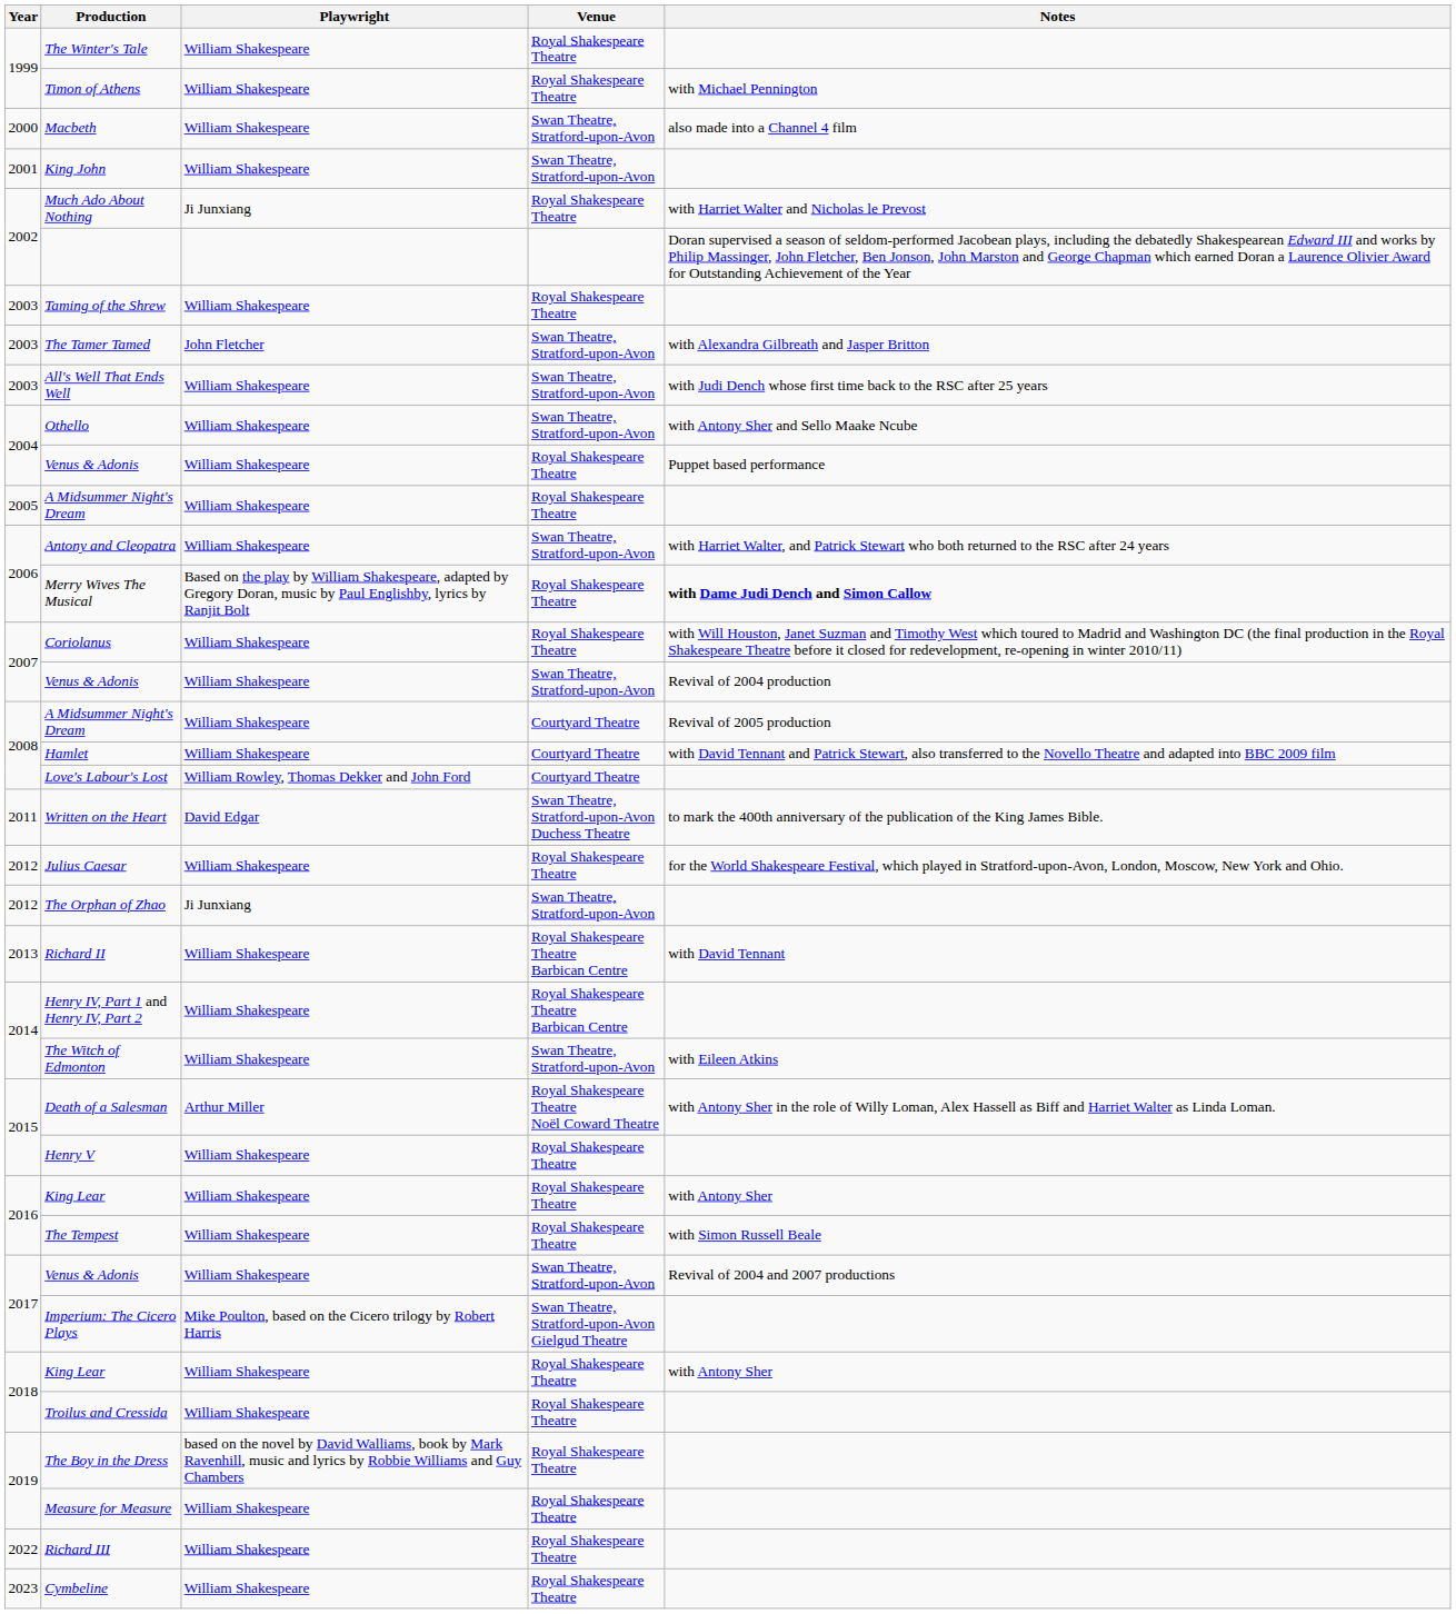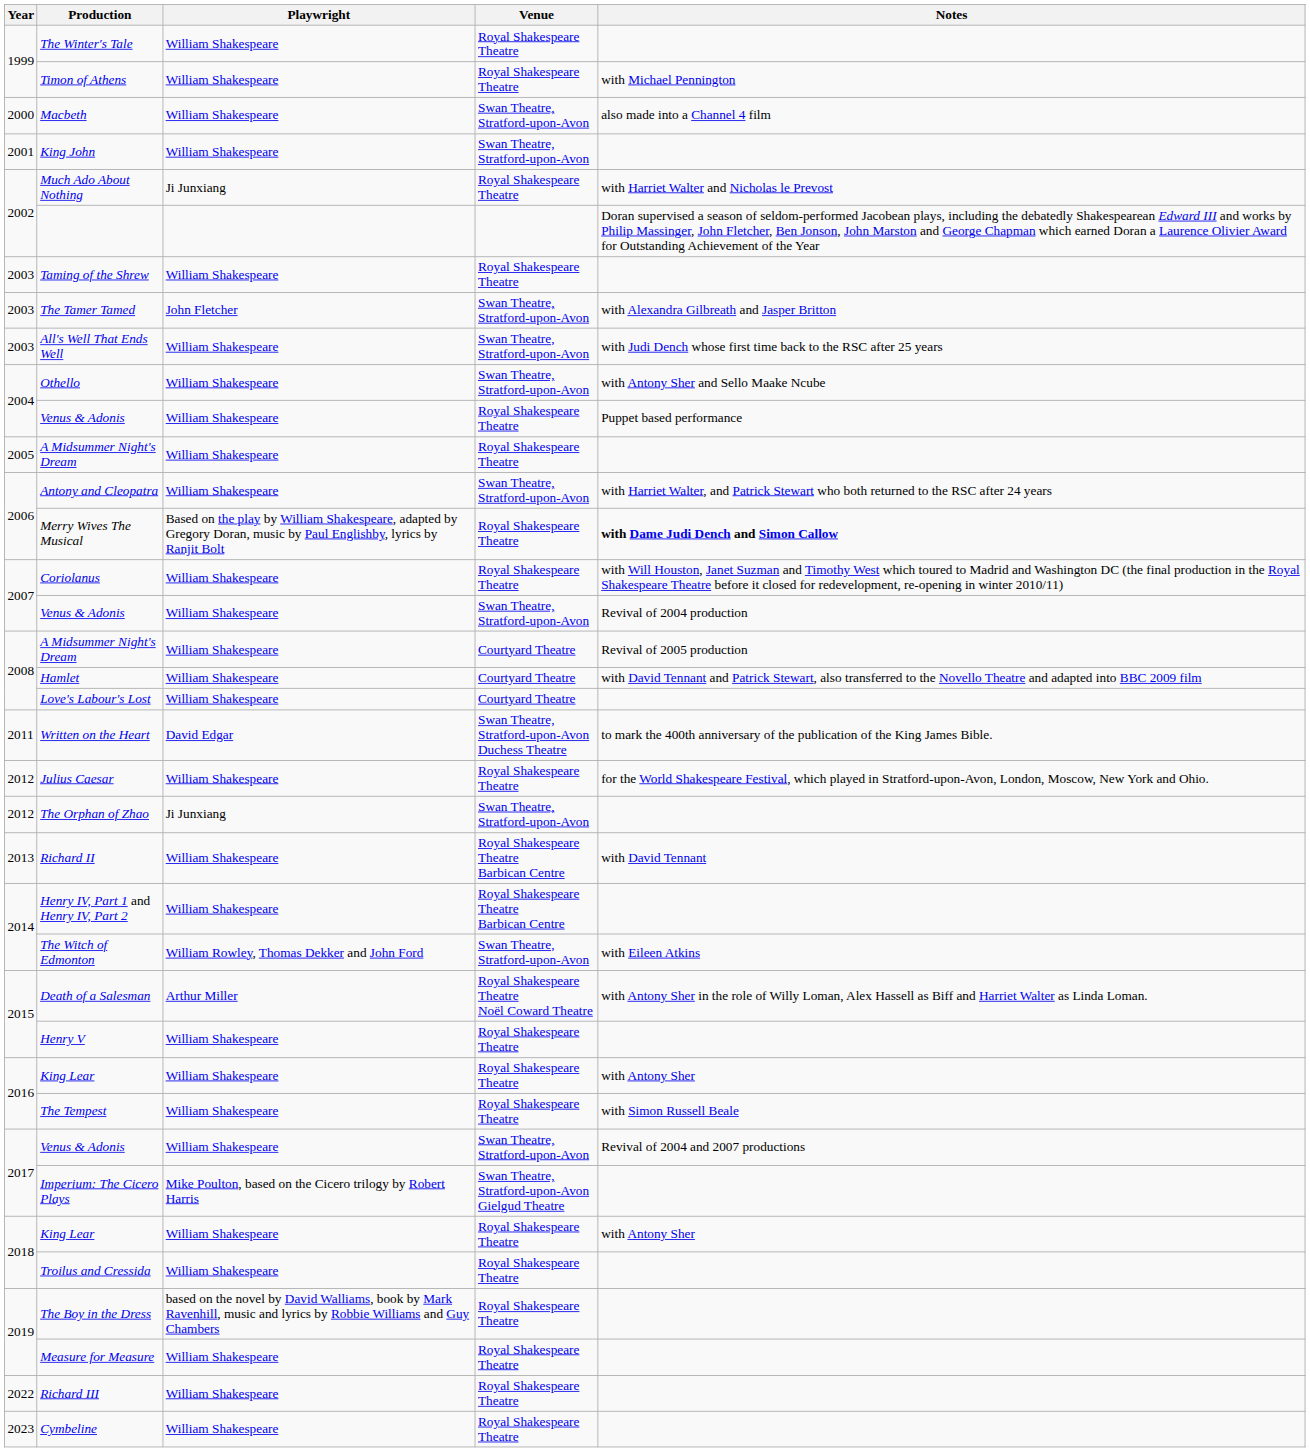 <table class="wikitable">
 <tr>
 <th>Year</th>
 <th>Production</th>
 <th>Playwright</th>
 <th>Venue</th>
 <th>Notes</th>
 </tr>
 <tr>
 <td rowspan="2">1999</td>
 <td><em><a href='#'>The Winter's Tale</a></em></td>
 <td><a href='#'>William Shakespeare</a></td>
 <td><a href='#'>Royal Shakespeare Theatre</a></td>
 <td></td>
 </tr>
 <tr>
 <td><em><a href='#'>Timon of Athens</a></em></td>
 <td><a href='#'>William Shakespeare</a></td>
 <td><a href='#'>Royal Shakespeare Theatre</a></td>
 <td>with <a href='#'>Michael Pennington</a></td>
 </tr>
 <tr>
 <td>2000</td>
 <td><em><a href='#'>Macbeth</a></em></td>
 <td><a href='#'>William Shakespeare</a></td>
 <td><a href='#'>Swan Theatre, Stratford-upon-Avon</a></td>
 <td>also made into a <a href='#'>Channel 4</a> film</td>
 </tr>
 <tr>
 <td>2001</td>
 <td><em><a href='#'>King John</a></em></td>
 <td><a href='#'>William Shakespeare</a></td>
 <td><a href='#'>Swan Theatre, Stratford-upon-Avon</a></td>
 <td></td>
 </tr>
 <tr>
 <td rowspan="2">2002</td>
 <td><em><a href='#'>Much Ado About Nothing</a></em></td>
 <td>Ji Junxiang</td>
 <td><a href='#'>Royal Shakespeare Theatre</a></td>
 <td>with <a href='#'>Harriet Walter</a> and <a href='#'>Nicholas le Prevost</a></td>
 </tr>
 <tr>
 <td></td>
 <td></td>
 <td></td>
 <td>Doran supervised a season of seldom-performed Jacobean plays, including the debatedly Shakespearean <em><a href='#'>Edward III</a></em> and works by <a href='#'>Philip Massinger</a>, <a href='#'>John Fletcher</a>, <a href='#'>Ben Jonson</a>, <a href='#'>John Marston</a> and <a href='#'>George Chapman</a> which earned Doran a <a href='#'>Laurence Olivier Award</a> for Outstanding Achievement of the Year</td>
 </tr>
 <tr>
 <td>2003</td>
 <td><em><a href='#'>Taming of the Shrew</a></em></td>
 <td><a href='#'>William Shakespeare</a></td>
 <td><a href='#'>Royal Shakespeare Theatre</a></td>
 <td></td>
 </tr>
 <tr>
 <td>2003</td>
 <td><em><a href='#'>The Tamer Tamed</a></em></td>
 <td><a href='#'>John Fletcher</a></td>
 <td><a href='#'>Swan Theatre, Stratford-upon-Avon</a></td>
 <td>with <a href='#'>Alexandra Gilbreath</a> and <a href='#'>Jasper Britton</a></td>
 </tr>
 <tr>
 <td>2003</td>
 <td><em><a href='#'>All's Well That Ends Well</a></em></td>
 <td><a href='#'>William Shakespeare</a></td>
 <td><a href='#'>Swan Theatre, Stratford-upon-Avon</a></td>
 <td>with <a href='#'>Judi Dench</a> whose first time back to the RSC after 25 years</td>
 </tr>
 <tr>
 <td rowspan="2">2004</td>
 <td><em><a href='#'>Othello</a></em></td>
 <td><a href='#'>William Shakespeare</a></td>
 <td><a href='#'>Swan Theatre, Stratford-upon-Avon</a></td>
 <td>with <a href='#'>Antony Sher</a> and Sello Maake Ncube</td>
 </tr>
 <tr>
 <td><em><a href='#'>Venus & Adonis</a></em></td>
 <td><a href='#'>William Shakespeare</a></td>
 <td><a href='#'>Royal Shakespeare Theatre</a></td>
 <td>Puppet based performance</td>
 </tr>
 <tr>
 <td>2005</td>
 <td><em><a href='#'>A Midsummer Night's Dream</a></em></td>
 <td><a href='#'>William Shakespeare</a></td>
 <td><a href='#'>Royal Shakespeare Theatre</a></td>
 <td></td>
 </tr>
 <tr>
 <td rowspan="2">2006</td>
 <td><em><a href='#'>Antony and Cleopatra</a></em></td>
 <td><a href='#'>William Shakespeare</a></td>
 <td><a href='#'>Swan Theatre, Stratford-upon-Avon</a></td>
 <td>with <a href='#'>Harriet Walter</a>, and <a href='#'>Patrick Stewart</a> who both returned to the RSC after 24 years</td>
 </tr>
 <tr>
 <td><em>Merry Wives The Musical</em></td>
 <td>Based on <a href='#'>the play</a> by <a href='#'>William Shakespeare</a>, adapted by Gregory Doran, music by <a href='#'>Paul Englishby</a>, lyrics by <a href='#'>Ranjit Bolt</a></td>
 <td><a href='#'>Royal Shakespeare Theatre</a></td>
 <td><strong>with <a href='#'>Dame Judi Dench</a> and <a href='#'>Simon Callow</a></strong></td>
 </tr>
 <tr>
 <td rowspan="2">2007</td>
 <td><em><a href='#'>Coriolanus</a></em></td>
 <td><a href='#'>William Shakespeare</a></td>
 <td><a href='#'>Royal Shakespeare Theatre</a></td>
 <td>with <a href='#'>Will Houston</a>, <a href='#'>Janet Suzman</a> and <a href='#'>Timothy West</a> which toured to Madrid and Washington DC (the final production in the <a href='#'>Royal Shakespeare Theatre</a> before it closed for redevelopment, re-opening in winter 2010/11)</td>
 </tr>
 <tr>
 <td><em><a href='#'>Venus & Adonis</a></em></td>
 <td><a href='#'>William Shakespeare</a></td>
 <td><a href='#'>Swan Theatre, Stratford-upon-Avon</a></td>
 <td>Revival of 2004 production</td>
 </tr>
 <tr>
 <td rowspan="3">2008</td>
 <td><em><a href='#'>A Midsummer Night's Dream</a></em></td>
 <td><a href='#'>William Shakespeare</a></td>
 <td><a href='#'>Courtyard Theatre</a></td>
 <td>Revival of 2005 production</td>
 </tr>
 <tr>
 <td><em><a href='#'>Hamlet</a></em></td>
 <td><a href='#'>William Shakespeare</a></td>
 <td><a href='#'>Courtyard Theatre</a></td>
 <td>with <a href='#'>David Tennant</a> and <a href='#'>Patrick Stewart</a>, also transferred to the <a href='#'>Novello Theatre</a> and adapted into <a href='#'>BBC 2009 film</a></td>
 </tr>
 <tr>
 <td><em><a href='#'>Love's Labour's Lost</a></em></td>
-<td><a href='#'>William Rowley</a>, <a href='#'>Thomas Dekker</a> and <a href='#'>John Ford</a></td>
+<td><a href='#'>William Shakespeare</a></td>
 <td><a href='#'>Courtyard Theatre</a></td>
 <td></td>
 </tr>
 <tr>
 <td>2011</td>
 <td><em><a href='#'>Written on the Heart</a></em></td>
 <td><a href='#'>David Edgar</a></td>
 <td><a href='#'>Swan Theatre, Stratford-upon-Avon</a><br><a href='#'>Duchess Theatre</a></td>
 <td>to mark the 400th anniversary of the publication of the King James Bible.</td>
 </tr>
 <tr>
 <td>2012</td>
 <td><em><a href='#'>Julius Caesar</a></em></td>
 <td><a href='#'>William Shakespeare</a></td>
 <td><a href='#'>Royal Shakespeare Theatre</a></td>
 <td>for the <a href='#'>World Shakespeare Festival</a>, which played in Stratford-upon-Avon, London, Moscow, New York and Ohio.</td>
 </tr>
 <tr>
 <td>2012</td>
 <td><em><a href='#'>The Orphan of Zhao</a></em></td>
 <td>Ji Junxiang</td>
 <td><a href='#'>Swan Theatre, Stratford-upon-Avon</a></td>
 <td></td>
 </tr>
 <tr>
 <td>2013</td>
 <td><em><a href='#'>Richard II</a></em></td>
 <td><a href='#'>William Shakespeare</a></td>
 <td><a href='#'>Royal Shakespeare Theatre</a><br><a href='#'>Barbican Centre</a></td>
 <td>with <a href='#'>David Tennant</a></td>
 </tr>
 <tr>
 <td rowspan="2">2014</td>
 <td><em><a href='#'>Henry IV, Part 1</a></em> and <em><a href='#'>Henry IV, Part 2</a></em></td>
 <td><a href='#'>William Shakespeare</a></td>
 <td><a href='#'>Royal Shakespeare Theatre</a><br><a href='#'>Barbican Centre</a></td>
 <td></td>
 </tr>
 <tr>
 <td><em><a href='#'>The Witch of Edmonton</a></em></td>
-<td><a href='#'>William Shakespeare</a></td>
+<td><a href='#'>William Rowley</a>, <a href='#'>Thomas Dekker</a> and <a href='#'>John Ford</a></td>
 <td><a href='#'>Swan Theatre, Stratford-upon-Avon</a></td>
 <td>with <a href='#'>Eileen Atkins</a></td>
 </tr>
 <tr>
 <td rowspan="2">2015</td>
 <td><em><a href='#'>Death of a Salesman</a></em></td>
 <td><a href='#'>Arthur Miller</a></td>
 <td><a href='#'>Royal Shakespeare Theatre</a><br><a href='#'>Noël Coward Theatre</a></td>
 <td>with <a href='#'>Antony Sher</a> in the role of Willy Loman, Alex Hassell as Biff and <a href='#'>Harriet Walter</a> as Linda Loman.</td>
 </tr>
 <tr>
 <td><em><a href='#'>Henry V</a></em></td>
 <td><a href='#'>William Shakespeare</a></td>
 <td><a href='#'>Royal Shakespeare Theatre</a></td>
 <td></td>
 </tr>
 <tr>
 <td rowspan="2">2016</td>
 <td><em><a href='#'>King Lear</a></em></td>
 <td><a href='#'>William Shakespeare</a></td>
 <td><a href='#'>Royal Shakespeare Theatre</a></td>
 <td>with <a href='#'>Antony Sher</a></td>
 </tr>
 <tr>
 <td><em><a href='#'>The Tempest</a></em></td>
 <td><a href='#'>William Shakespeare</a></td>
 <td><a href='#'>Royal Shakespeare Theatre</a></td>
 <td>with <a href='#'>Simon Russell Beale</a></td>
 </tr>
 <tr>
 <td rowspan="2">2017</td>
 <td><em><a href='#'>Venus & Adonis</a></em></td>
 <td><a href='#'>William Shakespeare</a></td>
 <td><a href='#'>Swan Theatre, Stratford-upon-Avon</a></td>
 <td>Revival of 2004 and 2007 productions</td>
 </tr>
 <tr>
 <td><a href='#'><em>Imperium: The Cicero Plays</em></a></td>
 <td><a href='#'>Mike Poulton</a>, based on the Cicero trilogy by <a href='#'>Robert Harris</a></td>
 <td><a href='#'>Swan Theatre, Stratford-upon-Avon</a><br><a href='#'>Gielgud Theatre</a></td>
 <td></td>
 </tr>
 <tr>
 <td rowspan="2">2018</td>
 <td><em><a href='#'>King Lear</a></em></td>
 <td><a href='#'>William Shakespeare</a></td>
 <td><a href='#'>Royal Shakespeare Theatre</a></td>
 <td>with <a href='#'>Antony Sher</a></td>
 </tr>
 <tr>
 <td><em><a href='#'>Troilus and Cressida</a></em></td>
 <td><a href='#'>William Shakespeare</a></td>
 <td><a href='#'>Royal Shakespeare Theatre</a></td>
 <td></td>
 </tr>
 <tr>
 <td rowspan="2">2019</td>
 <td><a href='#'><em>The Boy in the Dress</em></a></td>
 <td>based on the novel by <a href='#'>David Walliams</a>, book by <a href='#'>Mark Ravenhill</a>, music and lyrics by <a href='#'>Robbie Williams</a> and <a href='#'>Guy Chambers</a></td>
 <td><a href='#'>Royal Shakespeare Theatre</a></td>
 </tr>
 <tr>
 <td><em><a href='#'>Measure for Measure</a></em></td>
 <td><a href='#'>William Shakespeare</a></td>
 <td><a href='#'>Royal Shakespeare Theatre</a></td>
 <td></td>
 </tr>
 <tr>
 <td>2022</td>
 <td><a href='#'><em>Richard III</em></a></td>
 <td><a href='#'>William Shakespeare</a></td>
 <td><a href='#'>Royal Shakespeare Theatre</a></td>
 <td></td>
 </tr>
 <tr>
 <td>2023</td>
 <td><em><a href='#'>Cymbeline</a></em></td>
 <td><a href='#'>William Shakespeare</a></td>
 <td><a href='#'>Royal Shakespeare Theatre</a></td>
 </tr>
 </table>
